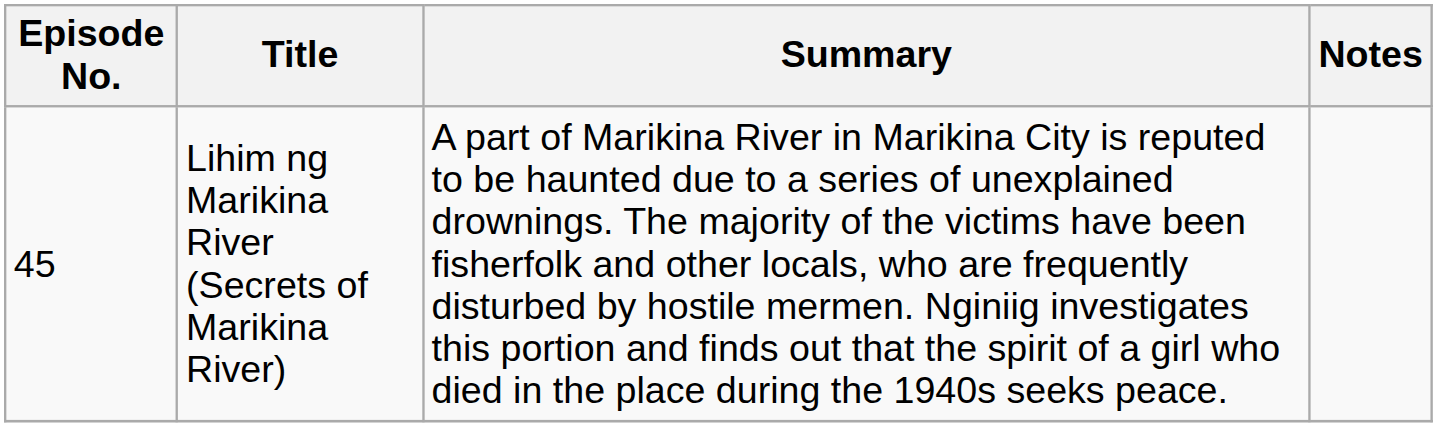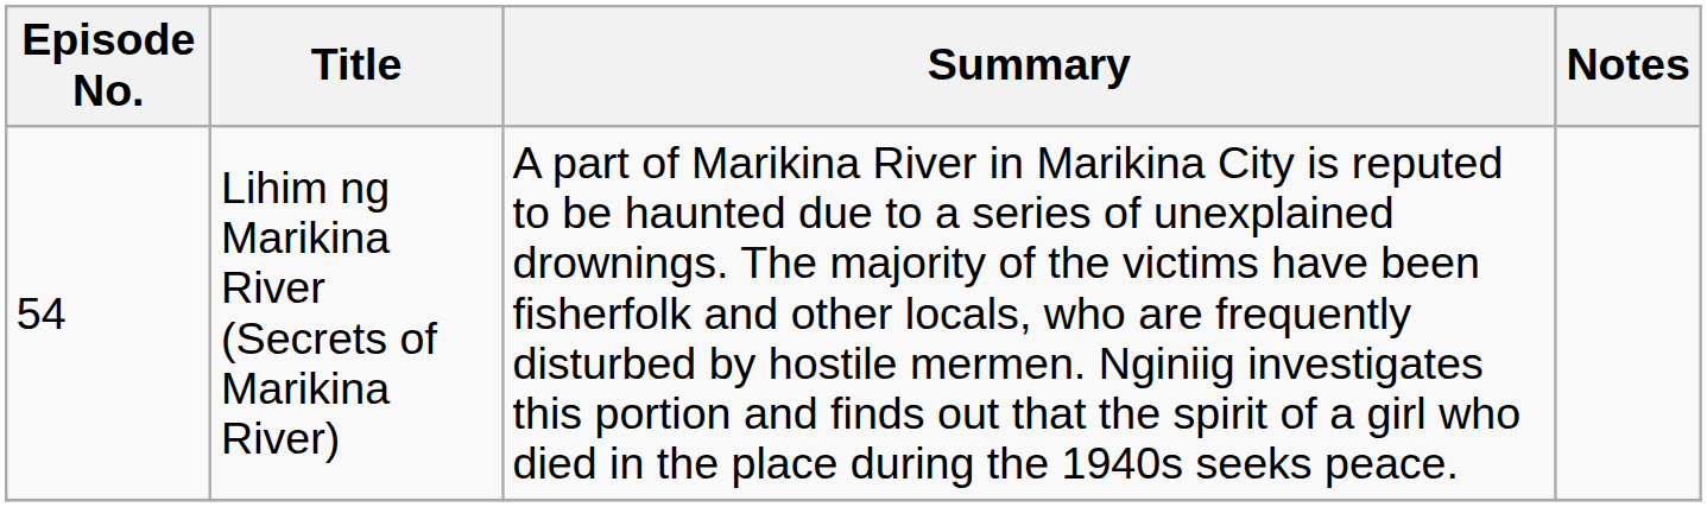 <table class="wikitable">
 <tr>
 <th>Episode No.</th>
 <th>Title</th>
 <th>Summary</th>
 <th>Notes</th>
 </tr>
 <tr>
-<td>45</td>
+<td>54</td>
 <td>Lihim ng Marikina River (Secrets of Marikina River)</td>
 <td>A part of Marikina River in Marikina City is reputed to be haunted due to a series of unexplained drownings. The majority of the victims have been fisherfolk and other locals, who are frequently disturbed by hostile mermen. Nginiig investigates this portion and finds out that the spirit of a girl who died in the place during the 1940s seeks peace.</td>
 <td></td>
 </tr>
 <tr>
 </tr>
 </table>
